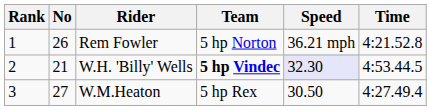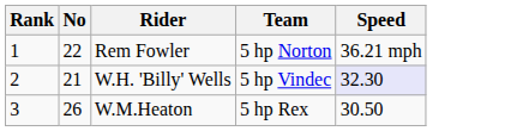 <table class="wikitable">
 <tr style="background:#efefef;">
 <th>Rank</th>
 <th>No</th>
 <th>Rider</th>
 <th>Team</th>
 <th>Speed</th>
-<th>Time</th>
 </tr>
 <tr>
 <td>1</td>
-<td>26</td>
+<td>22</td>
 <td> Rem Fowler</td>
 <td>5 hp <a href='#'>Norton</a></td>
 <td>36.21 mph</td>
-<td>4:21.52.8</td>
 </tr>
 <tr>
 <td>2</td>
 <td>21</td>
 <td> W.H. 'Billy' Wells</td>
-<td><strong>5 hp <a href='#'>Vindec</a></strong></td>
+<td>5 hp <a href='#'>Vindec</a></td>
 <td style="background: lavender;">32.30</td>
-<td>4:53.44.5</td>
 </tr>
 <tr>
 <td>3</td>
-<td>27</td>
+<td>26</td>
 <td> W.M.Heaton</td>
 <td>5 hp Rex</td>
 <td>30.50</td>
-<td>4:27.49.4</td>
 </tr>
 </table>
